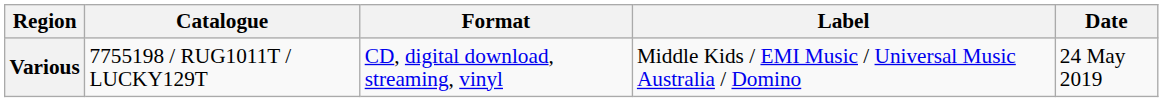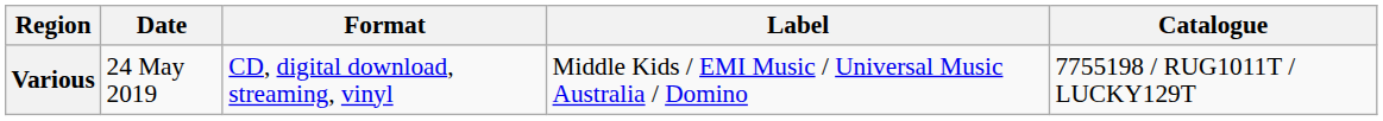 <table class="wikitable plainrowheaders">
 <tr>
 <th scope="col">Region</th>
-<th scope="col">Catalogue</th>
+<th scope="col">Date</th>
 <th scope="col">Format</th>
 <th scope="col">Label</th>
-<th scope="col">Date</th>
+<th scope="col">Catalogue</th>
 </tr>
 <tr>
 <th scope="row">Various</th>
-<td>7755198 / RUG1011T / LUCKY129T</td>
+<td>24 May 2019</td>
 <td><a href='#'>CD</a>, <a href='#'>digital download</a>, <a href='#'>streaming</a>, <a href='#'>vinyl</a></td>
 <td>Middle Kids / <a href='#'>EMI Music</a> / <a href='#'>Universal Music Australia</a> / <a href='#'>Domino</a></td>
-<td>24 May 2019</td>
+<td>7755198 / RUG1011T / LUCKY129T</td>
 </tr>
 </table>
